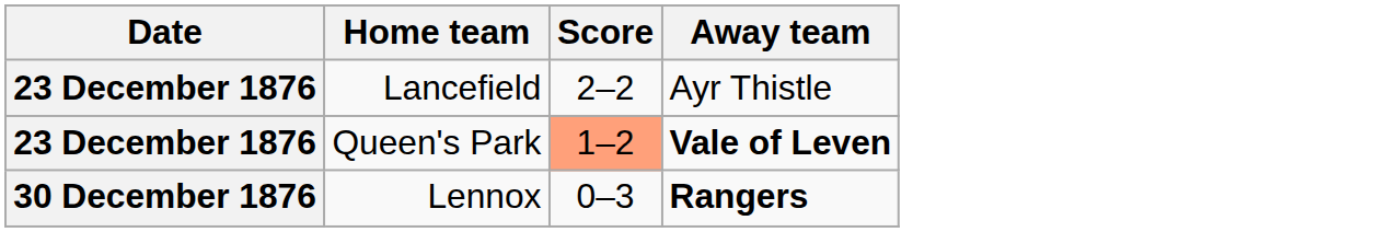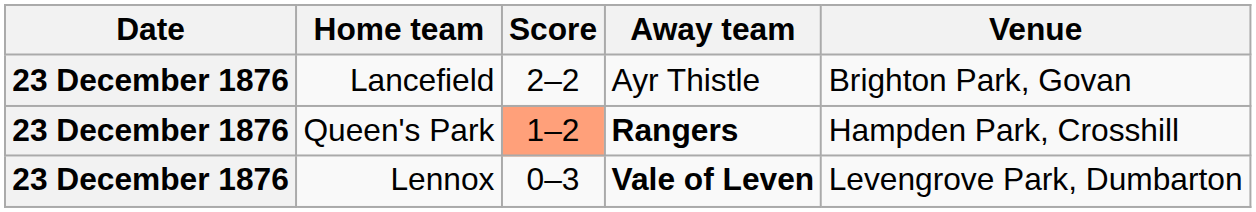 <table class="wikitable football-result-list" style="max-width: 80em; text-align: center">
 <tr>
 <th scope="col">Date</th>
 <th scope="col">Home team</th>
 <th scope="col">Score</th>
 <th scope="col">Away team</th>
+<th scope="col">Venue</th>
 </tr>
 <tr>
 <th scope="row">23 December 1876</th>
 <td align=right>Lancefield</td>
 <td>2–2</td>
 <td align=left>Ayr Thistle</td>
+<td align=left>Brighton Park, Govan</td>
 </tr>
 <tr>
 <th scope="row">23 December 1876</th>
 <td align=right>Queen's Park</td>
 <td style="background: lightsalmon;">1–2</td>
-<td align=left><strong>Vale of Leven</strong></td>
+<td align=left><strong>Rangers</strong></td>
+<td align=left>Hampden Park, Crosshill</td>
 </tr>
 <tr>
-<th scope="row">30 December 1876</th>
+<th scope="row">23 December 1876</th>
 <td align=right>Lennox</td>
 <td>0–3</td>
-<td align=left><strong>Rangers</strong></td>
+<td align=left><strong>Vale of Leven</strong></td>
+<td align=left>Levengrove Park, Dumbarton</td>
 </tr>
 </table>
